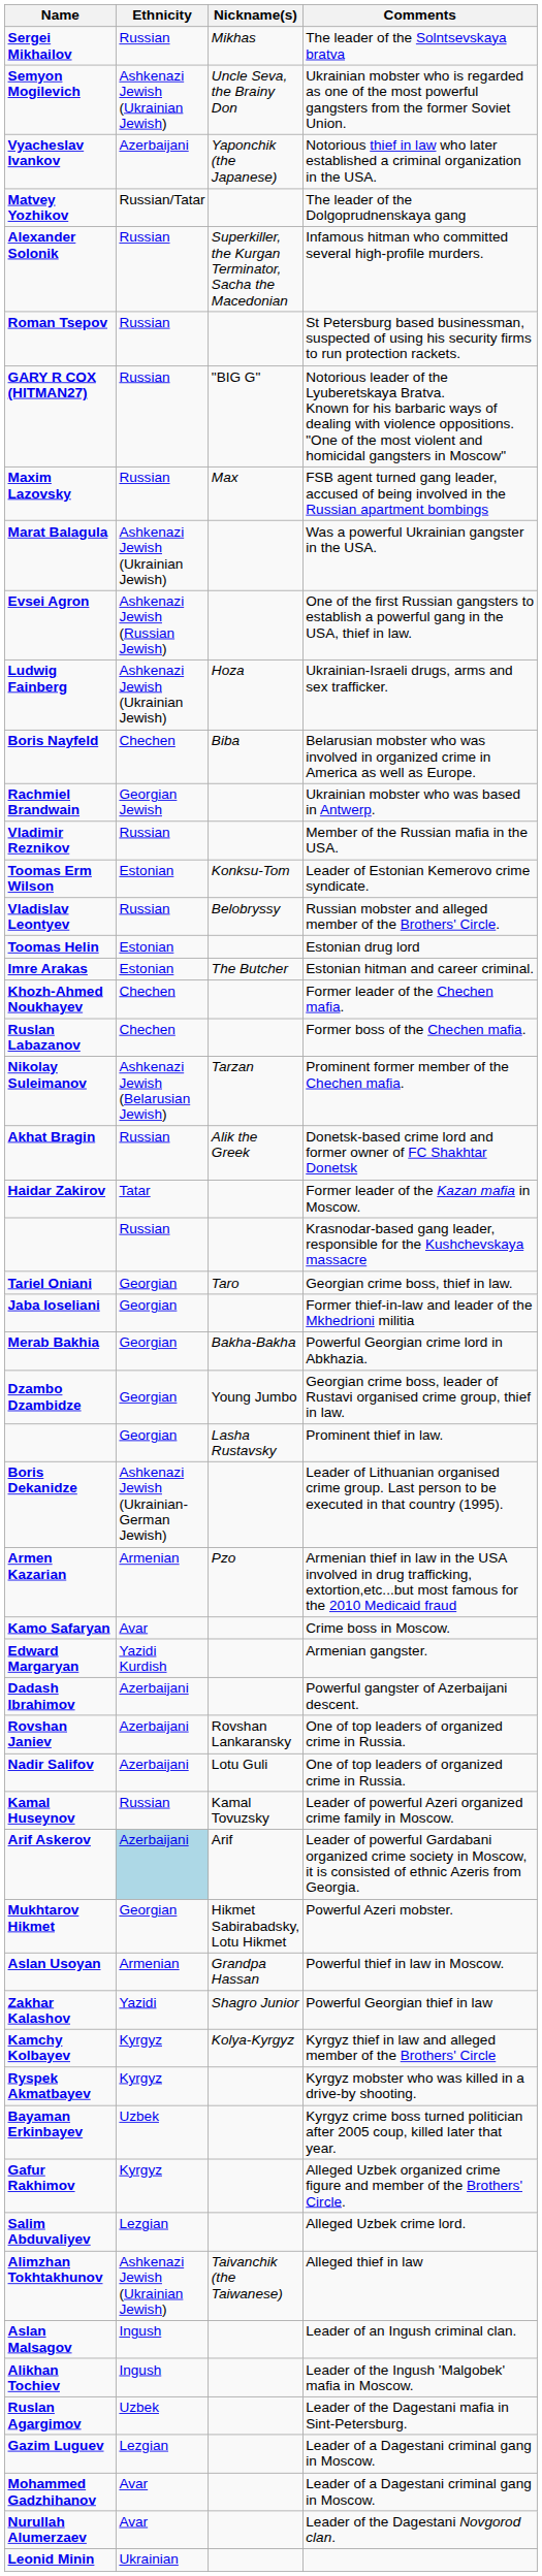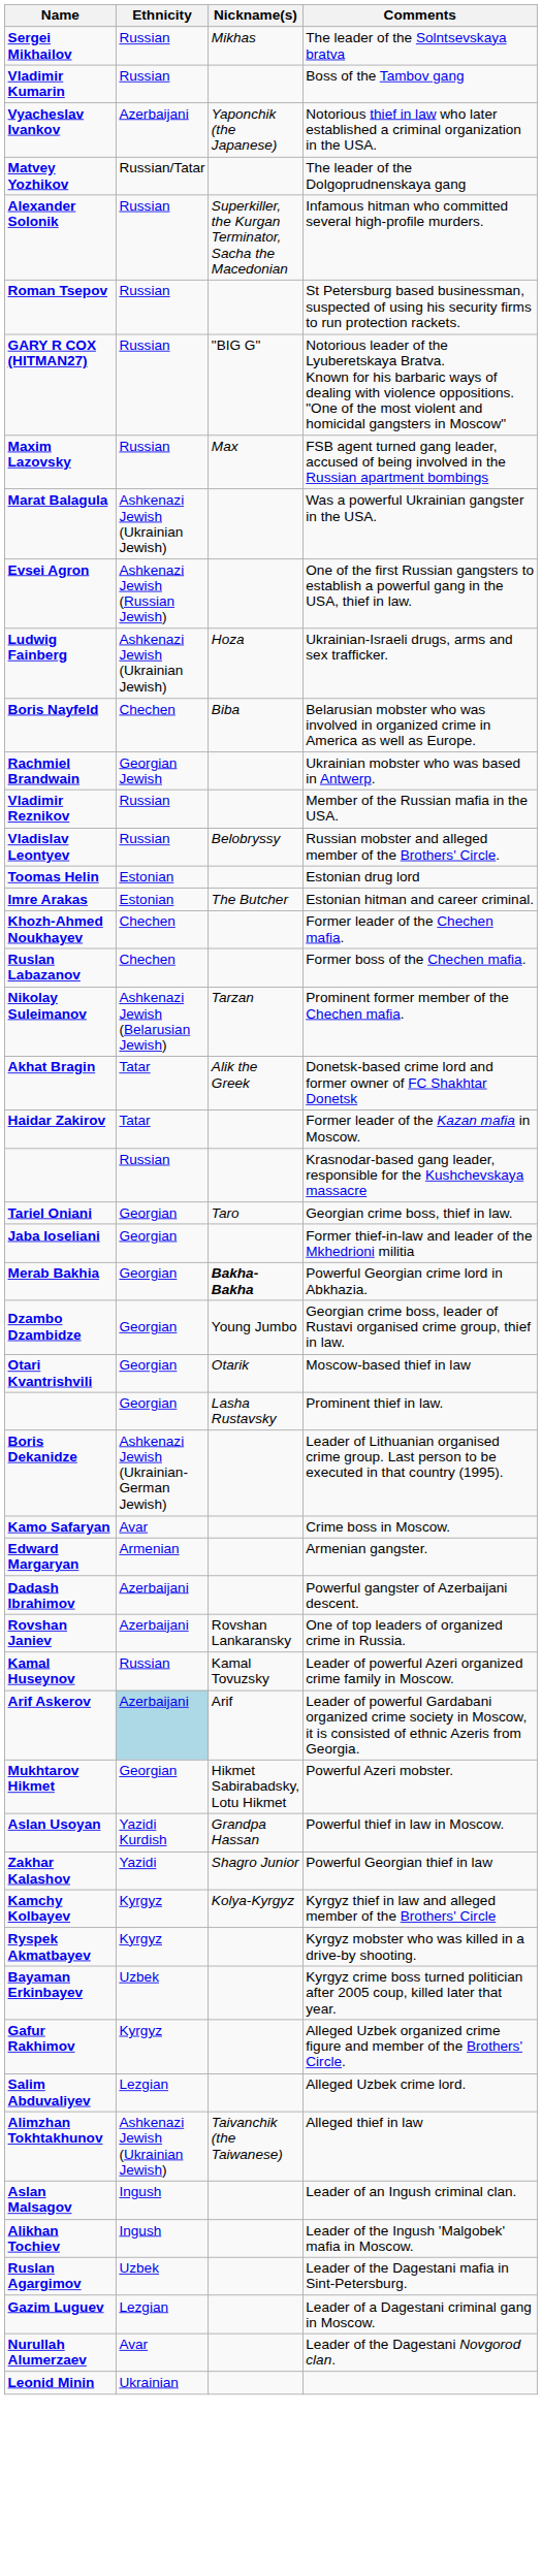 <table class="wikitable sortable">
 <tr>
 <th style="width:21%;">Name</th>
 <th style="width:7%;">Ethnicity</th>
 <th style="width:10%;">Nickname(s)</th>
 <th style="width:45%;">Comments</th>
 </tr>
 <tr valign="top">
 <td><strong><a href='#'>Sergei Mikhailov</a></strong></td>
 <td><a href='#'>Russian</a></td>
 <td><em>Mikhas</em></td>
 <td>The leader of the <a href='#'>Solntsevskaya bratva</a></td>
 </tr>
 <tr valign="top">
-<td><strong><a href='#'>Semyon Mogilevich</a></strong></td>
-<td><a href='#'>Ashkenazi Jewish</a> (<a href='#'>Ukrainian Jewish</a>)</td>
-<td><em>Uncle Seva, the Brainy Don</em></td>
-<td>Ukrainian mobster who is regarded as one of the most powerful gangsters from the former Soviet Union.</td>
+<td><strong><a href='#'>Vladimir Kumarin</a></strong></td>
+<td><a href='#'>Russian</a></td>
+<td></td>
+<td>Boss of the <a href='#'>Tambov gang</a></td>
 </tr>
 <tr valign="top">
 <td><strong><a href='#'>Vyacheslav Ivankov</a></strong></td>
 <td><a href='#'>Azerbaijani</a></td>
 <td><em>Yaponchik (the Japanese)</em></td>
 <td>Notorious <a href='#'>thief in law</a> who later established a criminal organization in the USA.</td>
 </tr>
 <tr valign="top">
 <td><strong><a href='#'>Matvey Yozhikov</a></strong></td>
 <td>Russian/Tatar</td>
 <td></td>
 <td>The leader of the Dolgoprudnenskaya gang</td>
 </tr>
 <tr valign="top">
 <td><strong><a href='#'>Alexander Solonik</a></strong></td>
 <td><a href='#'>Russian</a></td>
 <td><em>Superkiller, the Kurgan Terminator, Sacha the Macedonian</em></td>
 <td>Infamous hitman who committed several high-profile murders.</td>
 </tr>
 <tr valign="top">
 <td><strong><a href='#'>Roman Tsepov</a></strong></td>
 <td><a href='#'>Russian</a></td>
 <td></td>
 <td>St Petersburg based businessman, suspected of using his security firms to run protection rackets.</td>
 </tr>
 <tr valign="top">
 <td><strong><a href='#'>GARY R COX (HITMAN27)</a></strong></td>
 <td><a href='#'>Russian</a></td>
 <td>"BIG G"</td>
 <td>Notorious leader of the Lyuberetskaya Bratva.<br>Known for his barbaric ways of dealing with violence oppositions.<br>"One of the most violent and homicidal gangsters in Moscow"</td>
 </tr>
 <tr valign="top">
 <td><strong><a href='#'>Maxim Lazovsky</a></strong></td>
 <td><a href='#'>Russian</a></td>
 <td><em>Max</em></td>
 <td>FSB agent turned gang leader, accused of being involved in the <a href='#'>Russian apartment bombings</a></td>
 </tr>
 <tr valign="top">
 <td><strong><a href='#'>Marat Balagula</a></strong></td>
 <td><a href='#'>Ashkenazi Jewish</a> (Ukrainian Jewish)</td>
 <td></td>
 <td>Was a powerful Ukrainian gangster in the USA.</td>
 </tr>
 <tr valign="top">
 <td><strong><a href='#'>Evsei Agron</a></strong></td>
 <td><a href='#'>Ashkenazi Jewish</a> (<a href='#'>Russian Jewish</a>)</td>
 <td></td>
 <td>One of the first Russian gangsters to establish a powerful gang in the USA, thief in law.</td>
 </tr>
 <tr valign="top">
 <td><strong><a href='#'>Ludwig Fainberg</a></strong></td>
 <td><a href='#'>Ashkenazi Jewish</a> (Ukrainian Jewish)</td>
 <td><em>Hoza</em></td>
 <td>Ukrainian-Israeli drugs, arms and sex trafficker.</td>
 </tr>
 <tr valign="top">
 <td><strong><a href='#'>Boris Nayfeld</a></strong></td>
 <td><a href='#'>Chechen</a></td>
 <td><em>Biba</em></td>
 <td>Belarusian mobster who was involved in organized crime in America as well as Europe.</td>
 </tr>
 <tr valign="top">
 <td><strong><a href='#'>Rachmiel Brandwain</a></strong></td>
 <td><a href='#'>Georgian Jewish</a></td>
 <td></td>
 <td>Ukrainian mobster who was based in <a href='#'>Antwerp</a>.</td>
 </tr>
 <tr valign="top">
 <td><strong><a href='#'>Vladimir Reznikov</a></strong></td>
 <td><a href='#'>Russian</a></td>
 <td></td>
 <td>Member of the Russian mafia in the USA.</td>
 </tr>
 <tr valign="top">
-<td><strong><a href='#'>Toomas Erm Wilson</a></strong></td>
-<td><a href='#'>Estonian</a></td>
-<td><em>Konksu-Tom</em></td>
-<td>Leader of Estonian Kemerovo crime syndicate.</td>
-</tr>
-<tr valign="top">
 <td><strong><a href='#'>Vladislav Leontyev</a></strong></td>
 <td><a href='#'>Russian</a></td>
 <td><em>Belobryssy</em></td>
 <td>Russian mobster and alleged member of the <a href='#'>Brothers' Circle</a>.</td>
 </tr>
 <tr valign="top">
 <td><strong><a href='#'>Toomas Helin</a></strong></td>
 <td><a href='#'>Estonian</a></td>
 <td></td>
 <td>Estonian drug lord</td>
 </tr>
 <tr valign="top">
 <td><strong><a href='#'>Imre Arakas</a></strong></td>
 <td><a href='#'>Estonian</a></td>
 <td><em>The Butcher</em></td>
 <td>Estonian hitman and career criminal.</td>
 </tr>
 <tr valign="top">
 <td><strong><a href='#'>Khozh-Ahmed Noukhayev</a></strong></td>
 <td><a href='#'>Chechen</a></td>
 <td></td>
 <td>Former leader of the <a href='#'>Chechen mafia</a>.</td>
 </tr>
 <tr valign="top">
 <td><strong><a href='#'>Ruslan Labazanov</a></strong></td>
 <td><a href='#'>Chechen</a></td>
 <td></td>
 <td>Former boss of the <a href='#'>Chechen mafia</a>.</td>
 </tr>
 <tr valign="top">
 <td><strong><a href='#'>Nikolay Suleimanov</a></strong></td>
 <td><a href='#'>Ashkenazi Jewish</a> (<a href='#'>Belarusian Jewish</a>)</td>
 <td><em>Tarzan</em></td>
 <td>Prominent former member of the <a href='#'>Chechen mafia</a>.</td>
 </tr>
 <tr valign="top">
 <td><strong><a href='#'>Akhat Bragin</a></strong></td>
-<td><a href='#'>Russian</a></td>
+<td><a href='#'>Tatar</a></td>
 <td><em>Alik the Greek</em></td>
 <td>Donetsk-based crime lord and former owner of <a href='#'>FC Shakhtar Donetsk</a></td>
 </tr>
 <tr valign="top">
 <td><strong><a href='#'>Haidar Zakirov</a></strong></td>
 <td><a href='#'>Tatar</a></td>
 <td></td>
 <td>Former leader of the <em><a href='#'>Kazan mafia</a></em> in Moscow.</td>
 </tr>
 <tr valign="top">
 <td><strong></strong></td>
 <td><a href='#'>Russian</a></td>
 <td></td>
 <td>Krasnodar-based gang leader, responsible for the <a href='#'>Kushchevskaya massacre</a></td>
 </tr>
 <tr valign="top">
 <td><strong><a href='#'>Tariel Oniani</a></strong></td>
 <td><a href='#'>Georgian</a></td>
 <td><em>Taro</em></td>
 <td>Georgian crime boss, thief in law.</td>
 </tr>
 <tr valign="top">
 <td><strong><a href='#'>Jaba Ioseliani</a></strong></td>
 <td><a href='#'>Georgian</a></td>
 <td></td>
 <td>Former thief-in-law and leader of the <a href='#'>Mkhedrioni</a> militia</td>
 </tr>
 <tr valign="top">
 <td><strong><a href='#'>Merab Bakhia</a></strong></td>
 <td><a href='#'>Georgian</a></td>
-<td><em>Bakha-Bakha</em></td>
+<td><strong><em>Bakha-Bakha</em></strong></td>
 <td>Powerful Georgian crime lord in Abkhazia.</td>
 </tr>
 <tr>
 <td><strong><a href='#'>Dzambo Dzambidze</a></strong></td>
 <td><a href='#'>Georgian</a></td>
 <td>Young Jumbo</td>
 <td>Georgian crime boss, leader of Rustavi organised crime group, thief in law.</td>
+</tr>
+<tr valign="top">
+<td><strong><a href='#'>Otari Kvantrishvili</a></strong></td>
+<td><a href='#'>Georgian</a></td>
+<td><em>Otarik</em></td>
+<td>Moscow-based thief in law</td>
 </tr>
 <tr valign="top">
 <td><strong></strong></td>
 <td><a href='#'>Georgian</a></td>
 <td><em>Lasha Rustavsky</em></td>
 <td>Prominent thief in law.</td>
 </tr>
 <tr valign="top">
 <td><strong><a href='#'>Boris Dekanidze</a></strong></td>
 <td><a href='#'>Ashkenazi Jewish</a> (Ukrainian-German Jewish)</td>
 <td></td>
 <td>Leader of Lithuanian organised crime group. Last person to be executed in that country (1995).</td>
 </tr>
 <tr valign="top">
-<td><strong><a href='#'>Armen Kazarian</a></strong></td>
-<td><a href='#'>Armenian</a></td>
-<td><em>Pzo</em></td>
-<td>Armenian thief in law in the USA involved in drug trafficking, extortion,etc...but most famous for the <a href='#'>2010 Medicaid fraud</a></td>
-</tr>
-<tr valign="top">
 <td><strong><a href='#'>Kamo Safaryan</a></strong></td>
 <td><a href='#'>Avar</a></td>
 <td></td>
 <td>Crime boss in Moscow.</td>
 </tr>
 <tr valign="top">
 <td><strong><a href='#'>Edward Margaryan</a></strong></td>
-<td><a href='#'>Yazidi Kurdish</a></td>
+<td><a href='#'>Armenian</a></td>
 <td></td>
 <td>Armenian gangster.</td>
 </tr>
 <tr valign="top">
 <td><strong><a href='#'>Dadash Ibrahimov</a></strong></td>
 <td><a href='#'>Azerbaijani</a></td>
 <td></td>
 <td>Powerful gangster of Azerbaijani descent.</td>
 </tr>
 <tr valign="top">
 <td><strong><a href='#'>Rovshan Janiev</a></strong></td>
 <td><a href='#'>Azerbaijani</a></td>
 <td>Rovshan Lankaransky</td>
-<td>One of top leaders of organized crime in Russia.</td>
-</tr>
-<tr valign="top">
-<td><strong><a href='#'>Nadir Salifov</a></strong></td>
-<td><a href='#'>Azerbaijani</a></td>
-<td>Lotu Guli</td>
 <td>One of top leaders of organized crime in Russia.</td>
 </tr>
 <tr valign="top">
 <td><strong><a href='#'>Kamal Huseynov</a></strong></td>
 <td><a href='#'>Russian</a></td>
 <td>Kamal Tovuzsky</td>
 <td>Leader of powerful Azeri organized crime family in Moscow.</td>
 </tr>
 <tr valign="top">
 <td><strong><a href='#'>Arif Askerov</a></strong></td>
 <td style="background: lightblue;"><a href='#'>Azerbaijani</a></td>
 <td>Arif</td>
 <td>Leader of powerful Gardabani organized crime society in Moscow, it is consisted of ethnic Azeris from Georgia.</td>
 </tr>
 <tr valign="top">
 <td><strong><a href='#'>Mukhtarov Hikmet</a></strong></td>
 <td><a href='#'>Georgian</a></td>
 <td>Hikmet Sabirabadsky, Lotu Hikmet</td>
 <td>Powerful Azeri mobster.</td>
 </tr>
 <tr valign="top">
 <td><strong><a href='#'>Aslan Usoyan</a></strong></td>
-<td><a href='#'>Armenian</a></td>
+<td><a href='#'>Yazidi Kurdish</a></td>
 <td><em>Grandpa Hassan</em></td>
 <td>Powerful thief in law in Moscow.</td>
 </tr>
 <tr valign="top">
 <td><strong><a href='#'>Zakhar Kalashov</a></strong></td>
 <td><a href='#'>Yazidi</a></td>
 <td><em>Shagro Junior</em></td>
 <td>Powerful Georgian thief in law</td>
 </tr>
 <tr valign="top">
 <td><strong><a href='#'>Kamchy Kolbayev</a></strong></td>
 <td><a href='#'>Kyrgyz</a></td>
 <td><em>Kolya-Kyrgyz</em></td>
 <td>Kyrgyz thief in law and alleged member of the <a href='#'>Brothers' Circle</a></td>
 </tr>
 <tr valign="top">
 <td><strong><a href='#'>Ryspek Akmatbayev</a></strong></td>
 <td><a href='#'>Kyrgyz</a></td>
 <td></td>
 <td>Kyrgyz mobster who was killed in a drive-by shooting.</td>
 </tr>
 <tr valign="top">
 <td><strong><a href='#'>Bayaman Erkinbayev</a></strong></td>
 <td><a href='#'>Uzbek</a></td>
 <td></td>
 <td>Kyrgyz crime boss turned politician after 2005 coup, killed later that year.</td>
 </tr>
 <tr valign="top">
 <td><strong><a href='#'>Gafur Rakhimov</a></strong></td>
 <td><a href='#'>Kyrgyz</a></td>
 <td></td>
 <td>Alleged Uzbek organized crime figure and member of the <a href='#'>Brothers' Circle</a>.</td>
 </tr>
 <tr valign="top">
 <td><strong><a href='#'>Salim Abduvaliyev</a></strong></td>
 <td><a href='#'>Lezgian</a></td>
 <td></td>
 <td>Alleged Uzbek crime lord.</td>
 </tr>
 <tr valign="top">
 <td><strong><a href='#'>Alimzhan Tokhtakhunov</a></strong></td>
 <td><a href='#'>Ashkenazi Jewish</a> (<a href='#'>Ukrainian Jewish</a>)</td>
 <td><em>Taivanchik (the Taiwanese)</em></td>
 <td>Alleged thief in law</td>
 </tr>
 <tr valign="top">
 <td><strong><a href='#'>Aslan Malsagov</a></strong></td>
 <td><a href='#'>Ingush</a></td>
 <td></td>
 <td>Leader of an Ingush criminal clan.</td>
 </tr>
 <tr valign="top">
 <td><strong><a href='#'>Alikhan Tochiev</a></strong></td>
 <td><a href='#'>Ingush</a></td>
 <td></td>
 <td>Leader of the Ingush 'Malgobek' mafia in Moscow.</td>
 </tr>
 <tr valign="top">
 <td><strong><a href='#'>Ruslan Agargimov</a></strong></td>
 <td><a href='#'>Uzbek</a></td>
 <td></td>
 <td>Leader of the Dagestani mafia in Sint-Petersburg.</td>
 </tr>
 <tr valign="top">
 <td><strong><a href='#'>Gazim Luguev</a></strong></td>
 <td><a href='#'>Lezgian</a></td>
 <td></td>
 <td>Leader of a Dagestani criminal gang in Moscow.</td>
 </tr>
 <tr valign="top">
-<td><strong><a href='#'>Mohammed Gadzhihanov</a></strong></td>
-<td><a href='#'>Avar</a></td>
-<td></td>
-<td>Leader of a Dagestani criminal gang in Moscow.</td>
-</tr>
-<tr valign="top">
 <td><strong><a href='#'>Nurullah Alumerzaev</a></strong></td>
 <td><a href='#'>Avar</a></td>
 <td></td>
 <td>Leader of the Dagestani <em>Novgorod clan</em>.</td>
 </tr>
 <tr valign="top">
 <td><strong><a href='#'>Leonid Minin</a></strong></td>
 <td><a href='#'>Ukrainian</a></td>
 <td></td>
 <td></td>
 </tr>
 </table>
